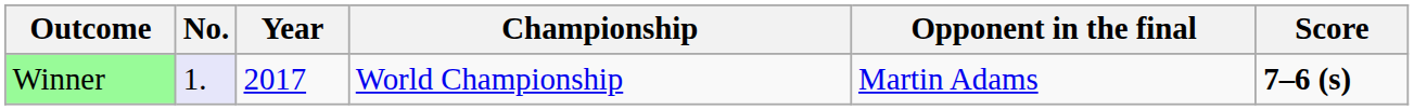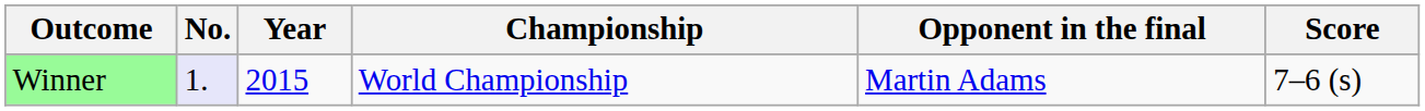 <table class="wikitable">
 <tr>
 <th width="80">Outcome</th>
 <th width="20">No.</th>
 <th width="50">Year</th>
 <th style="width:250px;">Championship</th>
 <th style="width:200px;">Opponent in the final</th>
 <th width="70">Score</th>
 </tr>
 <tr>
 <td style="background:#98FB98">Winner</td>
 <td style="background: lavender;">1.</td>
-<td><a href='#'>2017</a></td>
+<td><a href='#'>2015</a></td>
 <td><a href='#'>World Championship</a></td>
 <td> <a href='#'>Martin Adams</a></td>
-<td><strong>7–6 (s)</strong></td>
+<td>7–6 (s)</td>
 </tr>
 </table>
